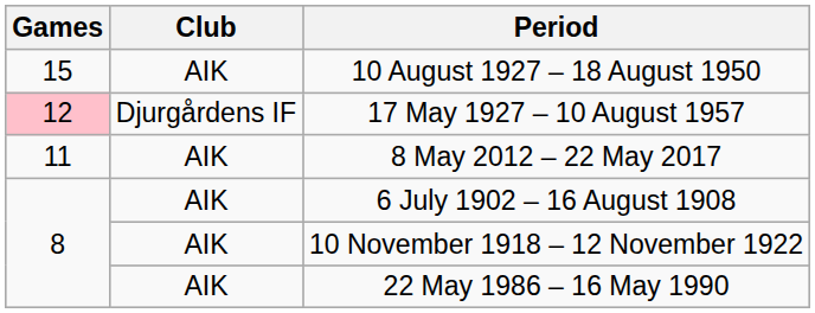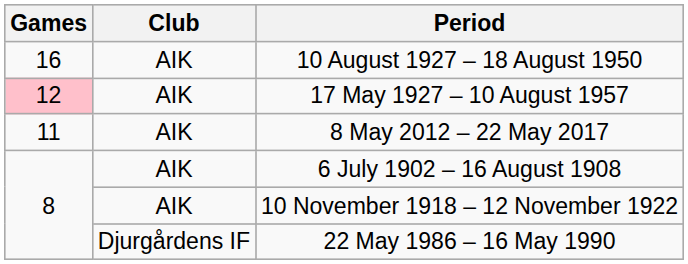 <table class="wikitable" style="font-size:90%; text-align: center">
 <tr>
 <th>Games</th>
 <th>Club</th>
 <th>Period</th>
 </tr>
 <tr>
-<td>15</td>
+<td>16</td>
 <td>AIK</td>
 <td>10 August 1927 – 18 August 1950</td>
 </tr>
 <tr>
 <td style="background: pink;">12</td>
-<td>Djurgårdens IF</td>
+<td>AIK</td>
 <td>17 May 1927 – 10 August 1957</td>
 </tr>
 <tr>
 <td>11</td>
 <td>AIK</td>
 <td>8 May 2012 – 22 May 2017</td>
 </tr>
 <tr>
 <td rowspan=3>8</td>
 <td>AIK</td>
 <td>6 July 1902 – 16 August 1908</td>
 </tr>
 <tr>
 <td>AIK</td>
 <td>10 November 1918 – 12 November 1922</td>
 </tr>
 <tr>
-<td>AIK</td>
+<td>Djurgårdens IF</td>
 <td>22 May 1986 – 16 May 1990</td>
 </tr>
 </table>
